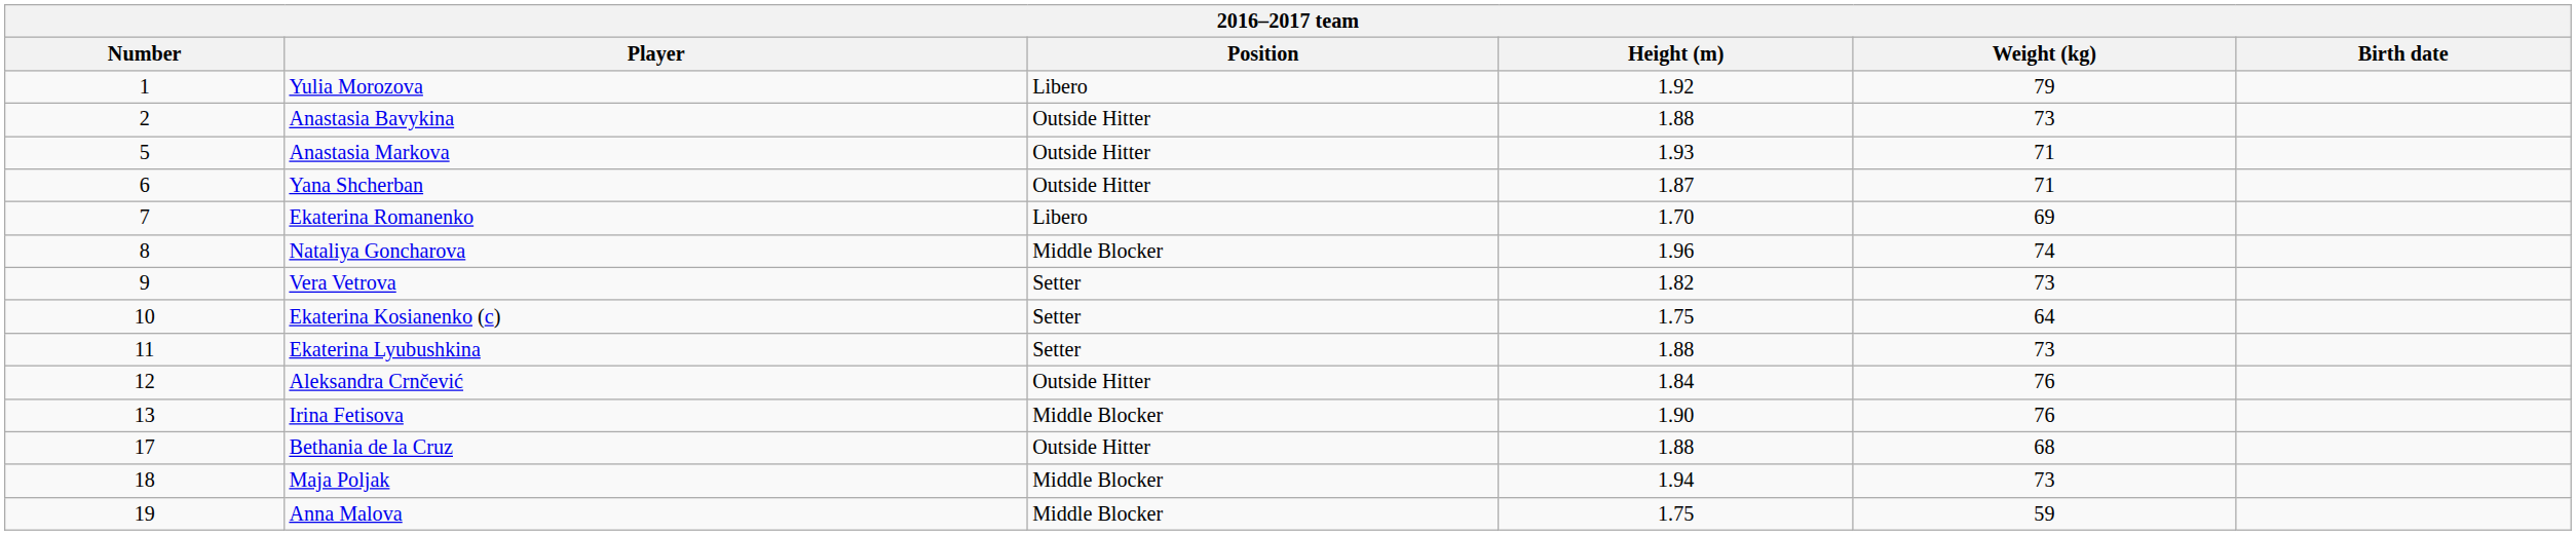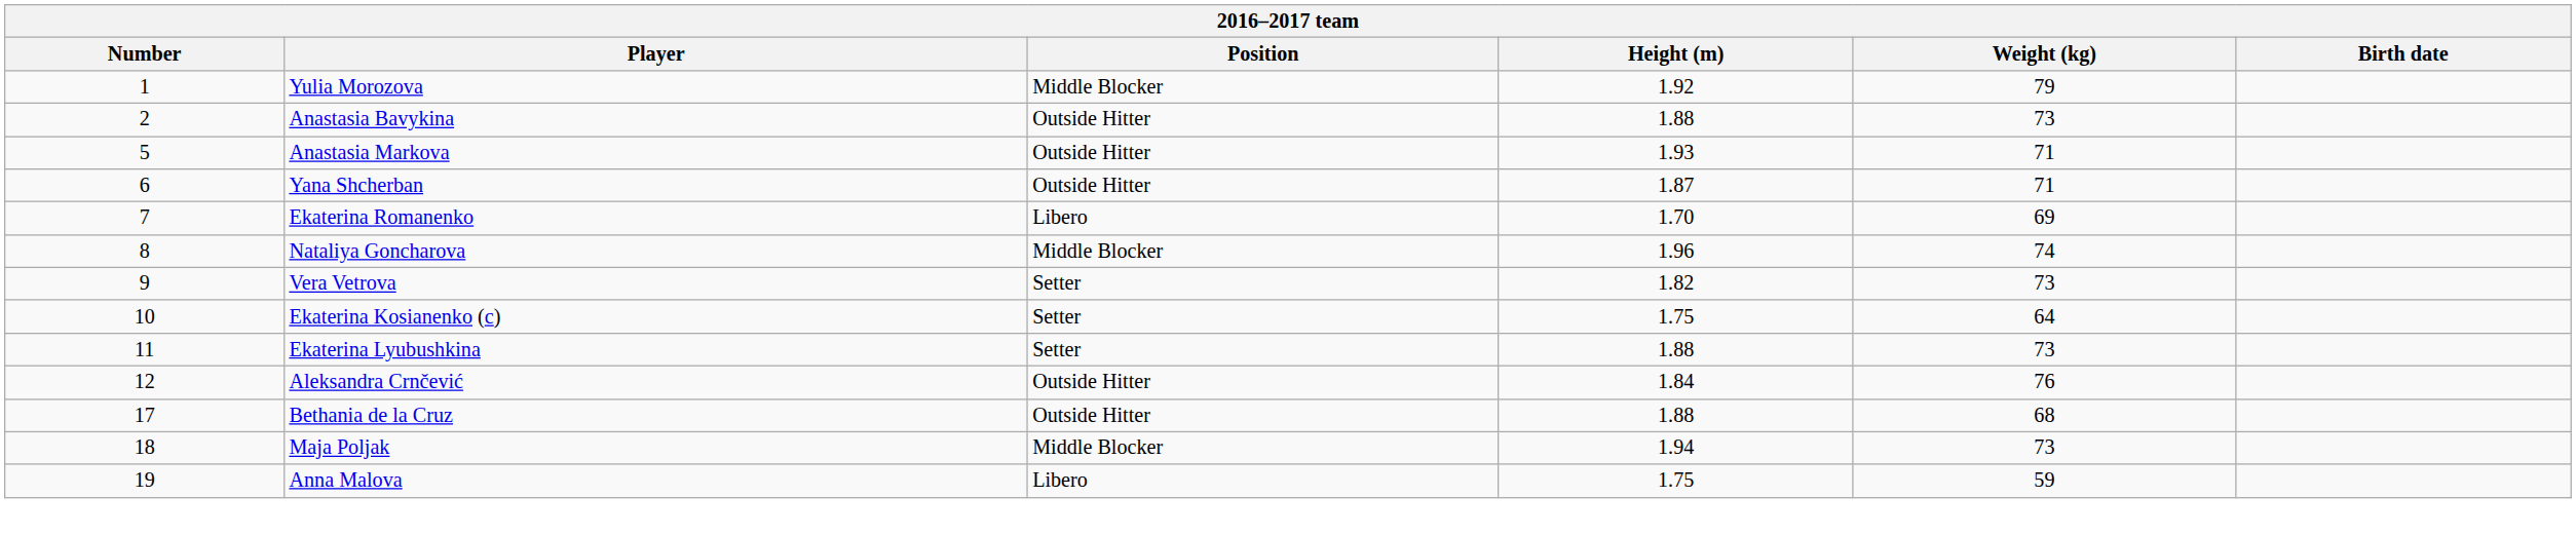 <table class="wikitable collapsible collapsed" style="width:100%;">
 <tr>
 <th colspan=6><strong>2016–2017 team</strong></th>
 </tr>
 <tr>
 <th>Number</th>
 <th>Player</th>
 <th>Position</th>
 <th>Height (m)</th>
 <th>Weight (kg)</th>
 <th>Birth date</th>
 </tr>
 <tr>
 <td align=center>1</td>
 <td> <a href='#'>Yulia Morozova</a></td>
-<td>Libero</td>
+<td>Middle Blocker</td>
 <td align=center>1.92</td>
 <td align=center>79</td>
 <td></td>
 </tr>
 <tr>
 <td align=center>2</td>
 <td> <a href='#'>Anastasia Bavykina</a></td>
 <td>Outside Hitter</td>
 <td align=center>1.88</td>
 <td align=center>73</td>
 <td></td>
 </tr>
 <tr>
 <td align=center>5</td>
 <td> <a href='#'>Anastasia Markova</a></td>
 <td>Outside Hitter</td>
 <td align=center>1.93</td>
 <td align=center>71</td>
 <td></td>
 </tr>
 <tr>
 <td align=center>6</td>
 <td> <a href='#'>Yana Shcherban</a></td>
 <td>Outside Hitter</td>
 <td align=center>1.87</td>
 <td align=center>71</td>
 <td></td>
 </tr>
 <tr>
 <td align=center>7</td>
 <td> <a href='#'>Ekaterina Romanenko</a></td>
 <td>Libero</td>
 <td align=center>1.70</td>
 <td align=center>69</td>
 <td></td>
 </tr>
 <tr>
 <td align=center>8</td>
 <td> <a href='#'>Nataliya Goncharova</a></td>
 <td>Middle Blocker</td>
 <td align=center>1.96</td>
 <td align=center>74</td>
 <td></td>
 </tr>
 <tr>
 <td align=center>9</td>
 <td> <a href='#'>Vera Vetrova</a></td>
 <td>Setter</td>
 <td align=center>1.82</td>
 <td align=center>73</td>
 <td></td>
 </tr>
 <tr>
 <td align=center>10</td>
 <td> <a href='#'>Ekaterina Kosianenko</a>  (<a href='#'>c</a>)</td>
 <td>Setter</td>
 <td align=center>1.75</td>
 <td align=center>64</td>
 <td></td>
 </tr>
 <tr>
 <td align=center>11</td>
 <td> <a href='#'>Ekaterina Lyubushkina</a></td>
 <td>Setter</td>
 <td align=center>1.88</td>
 <td align=center>73</td>
 <td></td>
 </tr>
 <tr>
 <td align=center>12</td>
 <td> <a href='#'>Aleksandra Crnčević</a></td>
 <td>Outside Hitter</td>
 <td align=center>1.84</td>
 <td align=center>76</td>
 <td></td>
 </tr>
 <tr>
-<td align=center>13</td>
-<td> <a href='#'>Irina Fetisova</a></td>
-<td>Middle Blocker</td>
-<td align=center>1.90</td>
-<td align=center>76</td>
-<td></td>
-</tr>
-<tr>
 <td align=center>17</td>
 <td> <a href='#'>Bethania de la Cruz</a></td>
 <td>Outside Hitter</td>
 <td align=center>1.88</td>
 <td align=center>68</td>
 <td></td>
 </tr>
 <tr>
 <td align=center>18</td>
 <td> <a href='#'>Maja Poljak</a></td>
 <td>Middle Blocker</td>
 <td align=center>1.94</td>
 <td align=center>73</td>
 <td></td>
 </tr>
 <tr>
 <td align=center>19</td>
 <td> <a href='#'>Anna Malova</a></td>
-<td>Middle Blocker</td>
+<td>Libero</td>
 <td align=center>1.75</td>
 <td align=center>59</td>
 <td></td>
 </tr>
 </table>
